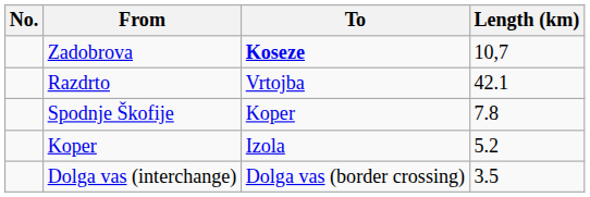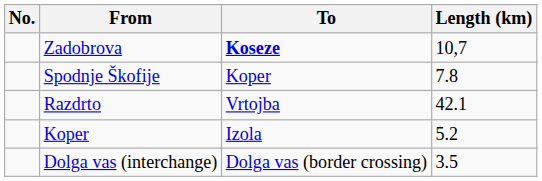 <table class="wikitable">
 <tr>
 <th>No.</th>
 <th>From</th>
 <th>To</th>
 <th>Length (km)</th>
 </tr>
 <tr>
 <td></td>
 <td><a href='#'>Zadobrova</a><br>  </td>
 <td><strong><a href='#'>Koseze</a><br> </strong></td>
 <td>10,7</td>
 </tr>
 <tr>
 <td></td>
+<td><a href='#'>Spodnje Škofije</a>      <br>  </td>
+<td><a href='#'>Koper</a><br>  </td>
+<td>7.8</td>
+</tr>
+<tr>
+<td></td>
 <td><a href='#'>Razdrto</a><br> </td>
 <td><a href='#'>Vrtojba</a><br>   </td>
 <td>42.1</td>
-</tr>
-<tr>
-<td></td>
-<td><a href='#'>Spodnje Škofije</a>      <br>  </td>
-<td><a href='#'>Koper</a><br>  </td>
-<td>7.8</td>
 </tr>
 <tr>
 <td></td>
 <td><a href='#'>Koper</a><br>  </td>
 <td><a href='#'>Izola</a></td>
 <td>5.2</td>
 </tr>
 <tr>
 <td></td>
 <td><a href='#'>Dolga vas</a> (interchange)<br>  </td>
 <td><a href='#'>Dolga vas</a> (border crossing)<br>  </td>
 <td>3.5</td>
 </tr>
 </table>
